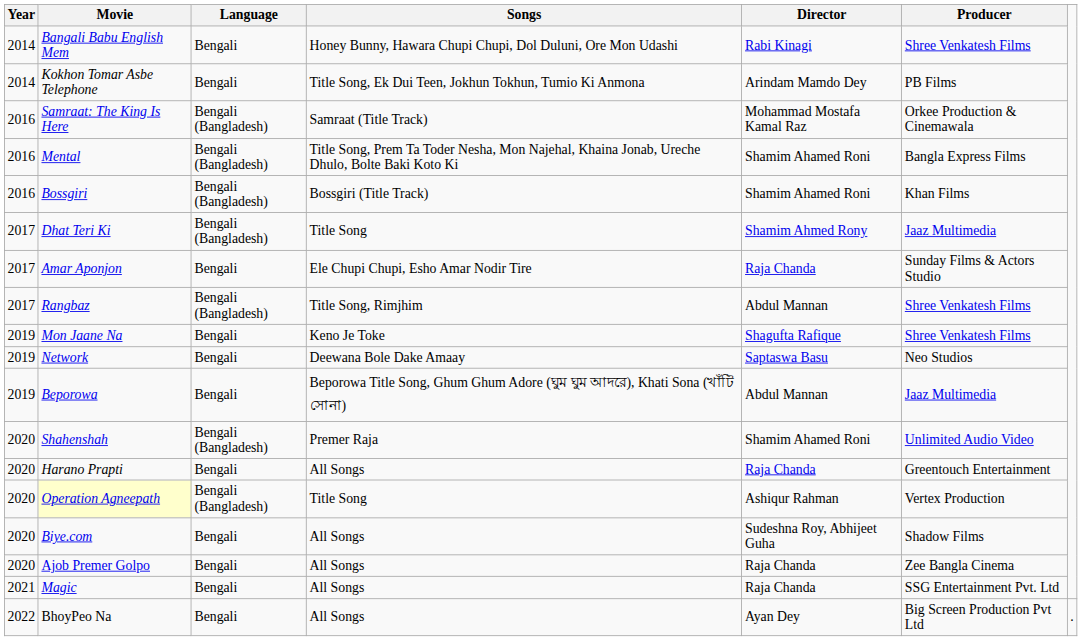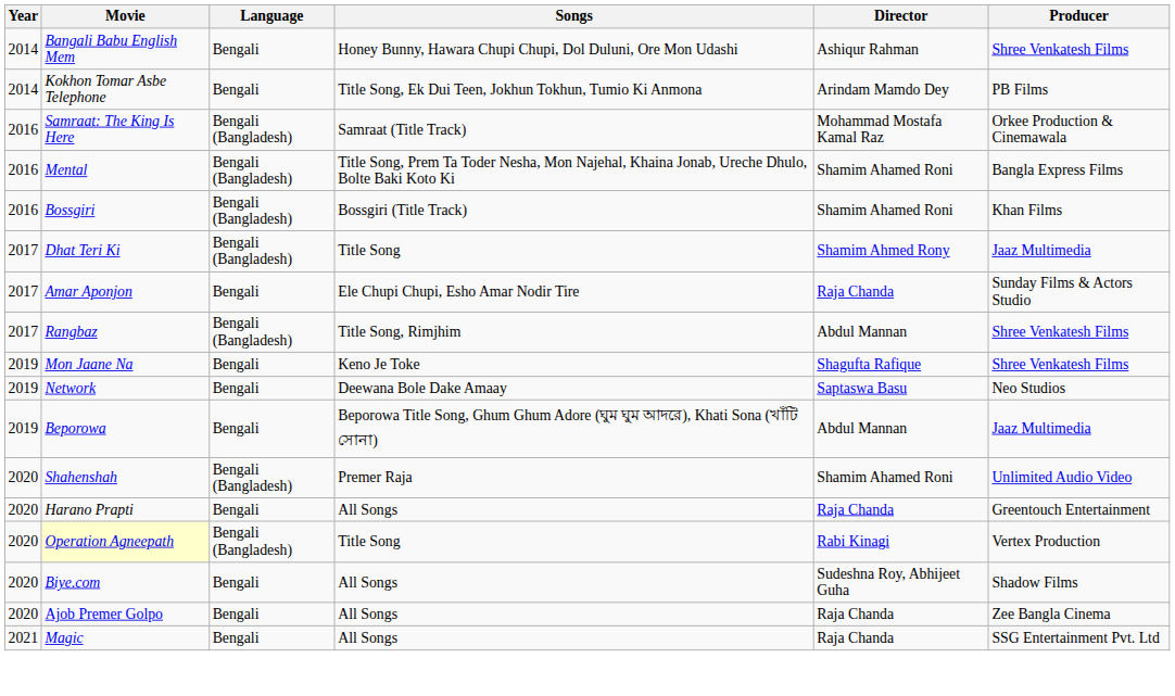 <table class="wikitable sortable">
 <tr>
 <th>Year</th>
 <th>Movie</th>
 <th>Language</th>
 <th>Songs</th>
 <th>Director</th>
 <th>Producer</th>
 </tr>
 <tr>
 <td>2014</td>
 <td><em><a href='#'>Bangali Babu English Mem</a></em></td>
 <td>Bengali</td>
 <td>Honey Bunny, Hawara Chupi Chupi, Dol Duluni, Ore Mon Udashi</td>
-<td><a href='#'>Rabi Kinagi</a></td>
+<td>Ashiqur Rahman</td>
 <td><a href='#'>Shree Venkatesh Films</a></td>
 </tr>
 <tr>
 <td>2014</td>
 <td><em>Kokhon Tomar Asbe Telephone</em></td>
 <td>Bengali</td>
 <td>Title Song, Ek Dui Teen, Jokhun Tokhun, Tumio Ki Anmona</td>
 <td>Arindam Mamdo Dey</td>
 <td>PB Films</td>
 </tr>
 <tr>
 <td>2016</td>
 <td><em><a href='#'>Samraat: The King Is Here</a></em></td>
 <td>Bengali (Bangladesh)</td>
 <td>Samraat (Title Track)</td>
 <td>Mohammad Mostafa Kamal Raz</td>
 <td>Orkee Production & Cinemawala</td>
 </tr>
 <tr>
 <td>2016</td>
 <td><em><a href='#'>Mental</a></em></td>
 <td>Bengali (Bangladesh)</td>
 <td>Title Song, Prem Ta Toder Nesha, Mon Najehal, Khaina Jonab, Ureche Dhulo, Bolte Baki Koto Ki</td>
 <td>Shamim Ahamed Roni</td>
 <td>Bangla Express Films</td>
 </tr>
 <tr>
 <td>2016</td>
 <td><em><a href='#'>Bossgiri</a></em></td>
 <td>Bengali (Bangladesh)</td>
 <td>Bossgiri (Title Track)</td>
 <td>Shamim Ahamed Roni</td>
 <td>Khan Films</td>
 </tr>
 <tr>
 <td>2017</td>
 <td><em><a href='#'>Dhat Teri Ki</a></em></td>
 <td>Bengali (Bangladesh)</td>
 <td>Title Song</td>
 <td><a href='#'>Shamim Ahmed Rony</a></td>
 <td><a href='#'>Jaaz Multimedia</a></td>
 </tr>
 <tr>
 <td>2017</td>
 <td><em><a href='#'>Amar Aponjon</a></em></td>
 <td>Bengali</td>
 <td>Ele Chupi Chupi, Esho Amar Nodir Tire</td>
 <td><a href='#'>Raja Chanda</a></td>
 <td>Sunday Films & Actors Studio</td>
 </tr>
 <tr>
 <td>2017</td>
 <td><em><a href='#'>Rangbaz</a></em></td>
 <td>Bengali (Bangladesh)</td>
 <td>Title Song, Rimjhim</td>
 <td>Abdul Mannan</td>
 <td><a href='#'>Shree Venkatesh Films</a></td>
 </tr>
 <tr>
 <td>2019</td>
 <td><em><a href='#'>Mon Jaane Na</a></em></td>
 <td>Bengali</td>
 <td>Keno Je Toke</td>
 <td><a href='#'>Shagufta Rafique</a></td>
 <td><a href='#'>Shree Venkatesh Films</a></td>
 </tr>
 <tr>
 <td>2019</td>
 <td><em><a href='#'>Network</a></em></td>
 <td>Bengali</td>
 <td>Deewana Bole Dake Amaay</td>
 <td><a href='#'>Saptaswa Basu</a></td>
 <td>Neo Studios</td>
 </tr>
 <tr>
 <td>2019</td>
 <td><em><a href='#'>Beporowa</a></em></td>
 <td>Bengali</td>
 <td>Beporowa Title Song, Ghum Ghum Adore (ঘুম ঘুম আদরে), Khati Sona (খাঁটি সোনা)</td>
 <td>Abdul Mannan</td>
 <td><a href='#'>Jaaz Multimedia</a></td>
 </tr>
 <tr>
 <td>2020</td>
 <td><em><a href='#'>Shahenshah</a></em></td>
 <td>Bengali (Bangladesh)</td>
 <td>Premer Raja</td>
 <td>Shamim Ahamed Roni</td>
 <td><a href='#'>Unlimited Audio Video</a></td>
 </tr>
 <tr>
 <td>2020</td>
 <td><em>Harano Prapti</em></td>
 <td>Bengali</td>
 <td>All Songs</td>
 <td><a href='#'>Raja Chanda</a></td>
 <td>Greentouch Entertainment</td>
 </tr>
 <tr>
 <td>2020</td>
 <td style="background:#ffc;"><em><a href='#'>Operation Agneepath</a></em></td>
 <td>Bengali (Bangladesh)</td>
 <td>Title Song</td>
-<td>Ashiqur Rahman</td>
+<td><a href='#'>Rabi Kinagi</a></td>
 <td>Vertex Production</td>
 </tr>
 <tr>
 <td>2020</td>
 <td><em><a href='#'>Biye.com</a></em></td>
 <td>Bengali</td>
 <td>All Songs</td>
 <td>Sudeshna Roy, Abhijeet Guha</td>
 <td>Shadow Films</td>
 </tr>
 <tr>
 <td>2020</td>
 <td><a href='#'>Ajob Premer Golpo</a></td>
 <td>Bengali</td>
 <td>All Songs</td>
 <td>Raja Chanda</td>
 <td>Zee Bangla Cinema</td>
 </tr>
 <tr>
 <td>2021</td>
 <td><em><a href='#'>Magic</a> </em></td>
 <td>Bengali</td>
 <td>All Songs</td>
 <td>Raja Chanda</td>
 <td>SSG Entertainment Pvt. Ltd</td>
 </tr>
-<tr>
-<td>2022</td>
-<td>BhoyPeo Na</td>
-<td>Bengali</td>
-<td>All Songs</td>
-<td>Ayan Dey</td>
-<td>Big Screen Production Pvt Ltd</td>
-<td>.</td>
-</tr>
 </table>
